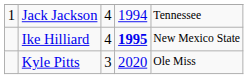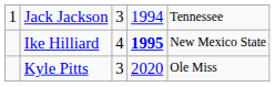 <table class="wikitable">
 <tr>
 </tr>
 <tr>
 <td>1</td>
 <td><a href='#'>Jack Jackson</a></td>
-<td>4</td>
+<td>3</td>
 <td><a href='#'>1994</a></td>
 <td style="font-size:80%;">Tennessee</td>
 </tr>
 <tr>
 <td></td>
 <td><a href='#'>Ike Hilliard</a></td>
 <td>4</td>
 <td><strong><a href='#'>1995</a></strong></td>
 <td style="font-size:80%;">New Mexico State</td>
 </tr>
 <tr>
 <td></td>
 <td><a href='#'>Kyle Pitts</a></td>
 <td>3</td>
 <td><a href='#'>2020</a></td>
 <td style="font-size:80%;">Ole Miss</td>
 </tr>
 </table>
